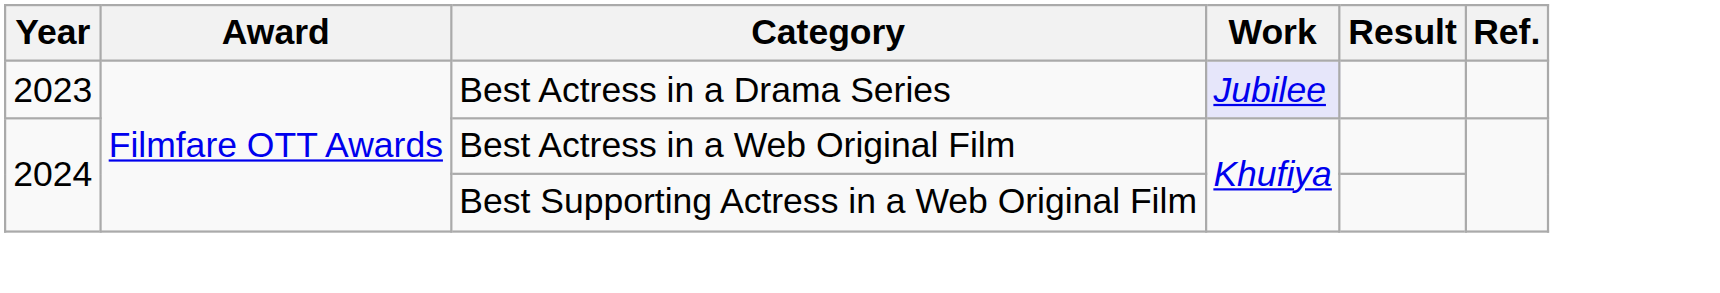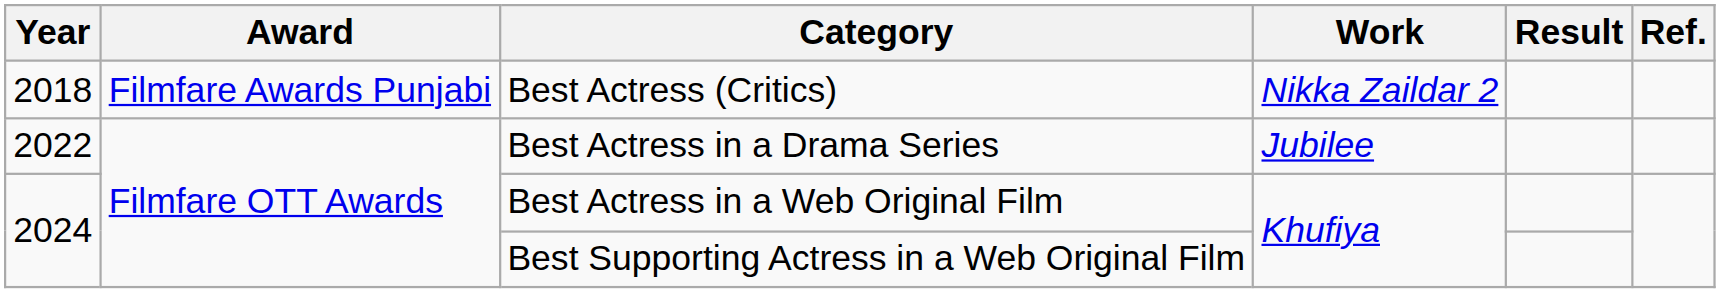 <table class="wikitable">
 <tr>
 <th>Year</th>
 <th>Award</th>
 <th>Category</th>
 <th>Work</th>
 <th>Result</th>
 <th>Ref.</th>
 </tr>
 <tr>
-<td>2023</td>
+<td>2018</td>
+<td><a href='#'>Filmfare Awards Punjabi</a></td>
+<td>Best Actress (Critics)</td>
+<td><em><a href='#'>Nikka Zaildar 2</a></em></td>
+<td></td>
+<td></td>
+</tr>
+<tr>
+<td>2022</td>
 <td rowspan="3"><a href='#'>Filmfare OTT Awards</a></td>
 <td>Best Actress in a Drama Series</td>
-<td style="background: lavender;"><em><a href='#'>Jubilee</a></em></td>
+<td><em><a href='#'>Jubilee</a></em></td>
 <td></td>
 <td></td>
 </tr>
 <tr>
 <td rowspan="2">2024</td>
 <td>Best Actress in a Web Original Film</td>
 <td rowspan="2"><em><a href='#'>Khufiya</a></em></td>
 <td></td>
 <td rowspan="2"></td>
 </tr>
 <tr>
 <td>Best Supporting Actress in a Web Original Film</td>
 <td></td>
 </tr>
 </table>
